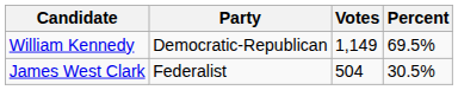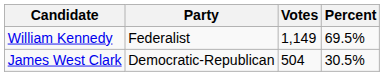 <table class=wikitable>
 <tr>
 <th>Candidate</th>
 <th>Party</th>
 <th>Votes</th>
 <th>Percent</th>
 </tr>
 <tr>
 <td><a href='#'>William Kennedy</a></td>
-<td>Democratic-Republican</td>
+<td>Federalist</td>
 <td>1,149</td>
 <td>69.5%</td>
 </tr>
 <tr>
 <td><a href='#'>James West Clark</a></td>
-<td>Federalist</td>
+<td>Democratic-Republican</td>
 <td>504</td>
 <td>30.5%</td>
 </tr>
 </table>
